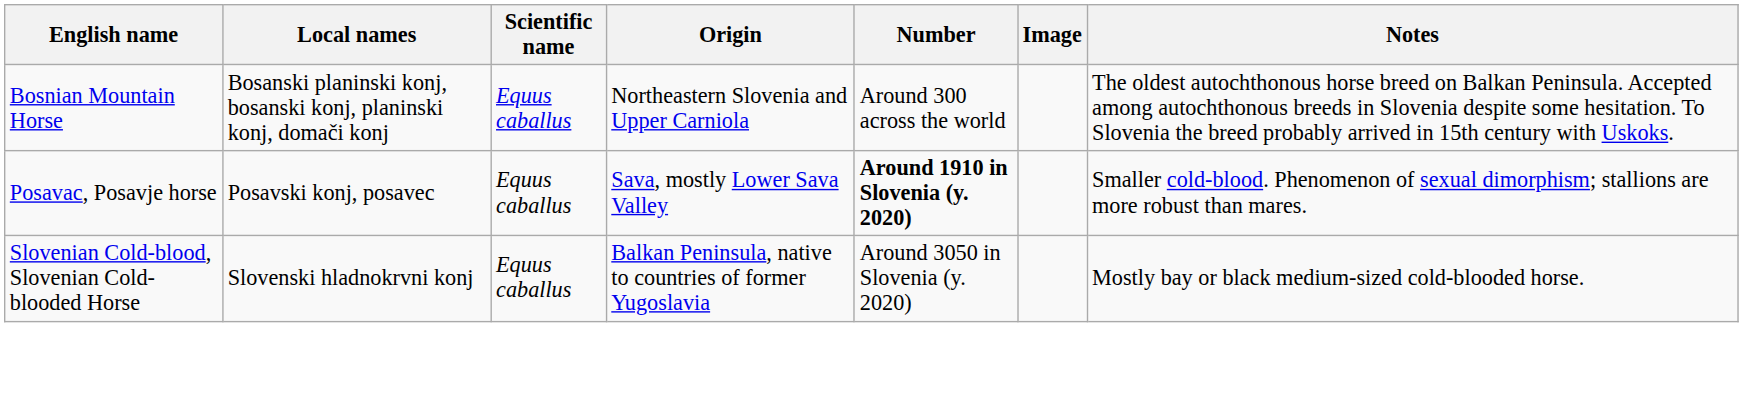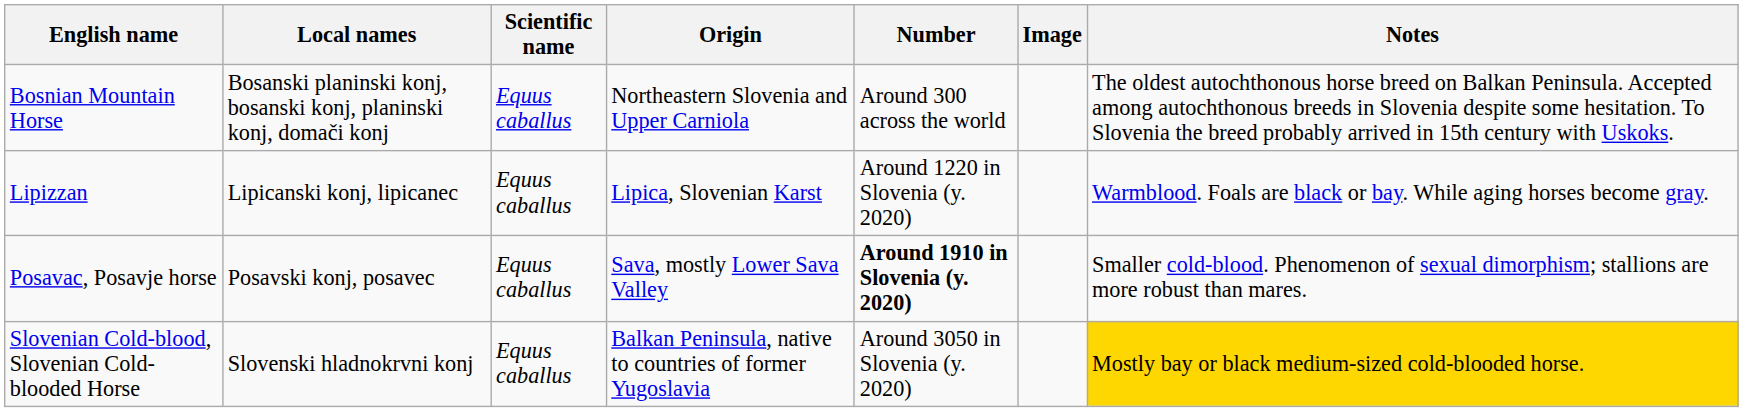 <table class="wikitable">
 <tr>
 <th>English name</th>
 <th>Local names</th>
 <th>Scientific name</th>
 <th>Origin</th>
 <th>Number</th>
 <th>Image</th>
 <th>Notes</th>
 </tr>
 <tr>
 <td><a href='#'>Bosnian Mountain Horse</a></td>
 <td>Bosanski planinski konj, bosanski konj, planinski konj, domači konj</td>
 <td><em><a href='#'>Equus caballus</a></em></td>
 <td>Northeastern Slovenia and <a href='#'>Upper Carniola</a></td>
 <td>Around 300 across the world</td>
 <td></td>
 <td>The oldest autochthonous horse breed on Balkan Peninsula. Accepted among autochthonous breeds in Slovenia despite some hesitation. To Slovenia the breed probably arrived in 15th century with <a href='#'>Uskoks</a>.</td>
 </tr>
 <tr>
+<td><a href='#'>Lipizzan</a></td>
+<td>Lipicanski konj, lipicanec</td>
+<td><em>Equus caballus</em></td>
+<td><a href='#'>Lipica</a>, Slovenian <a href='#'>Karst</a></td>
+<td>Around 1220 in Slovenia (y. 2020)</td>
+<td></td>
+<td><a href='#'>Warmblood</a>. Foals are <a href='#'>black</a> or <a href='#'>bay</a>. While aging horses become <a href='#'>gray</a>.</td>
+</tr>
+<tr>
 <td><a href='#'>Posavac</a>, Posavje horse</td>
 <td>Posavski konj, posavec</td>
 <td><em>Equus caballus</em></td>
 <td><a href='#'>Sava</a>, mostly <a href='#'>Lower Sava Valley</a></td>
 <td><strong>Around 1910 in Slovenia (y. 2020)</strong></td>
 <td></td>
 <td>Smaller <a href='#'>cold-blood</a>. Phenomenon of <a href='#'>sexual dimorphism</a>; stallions are more robust than mares.</td>
 </tr>
 <tr>
 <td><a href='#'>Slovenian Cold-blood</a>, Slovenian Cold-blooded Horse</td>
 <td>Slovenski hladnokrvni konj</td>
 <td><em>Equus caballus</em></td>
 <td><a href='#'>Balkan Peninsula</a>, native to countries of former <a href='#'>Yugoslavia</a></td>
 <td>Around 3050 in Slovenia (y. 2020)</td>
 <td></td>
-<td>Mostly bay or black medium-sized cold-blooded horse.</td>
+<td style="background: gold;">Mostly bay or black medium-sized cold-blooded horse.</td>
 </tr>
 </table>
